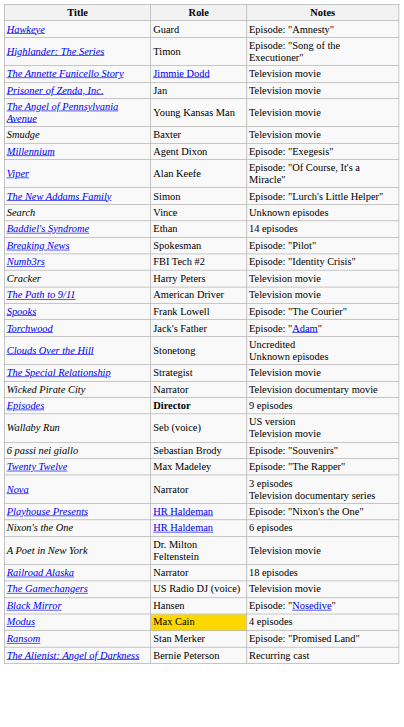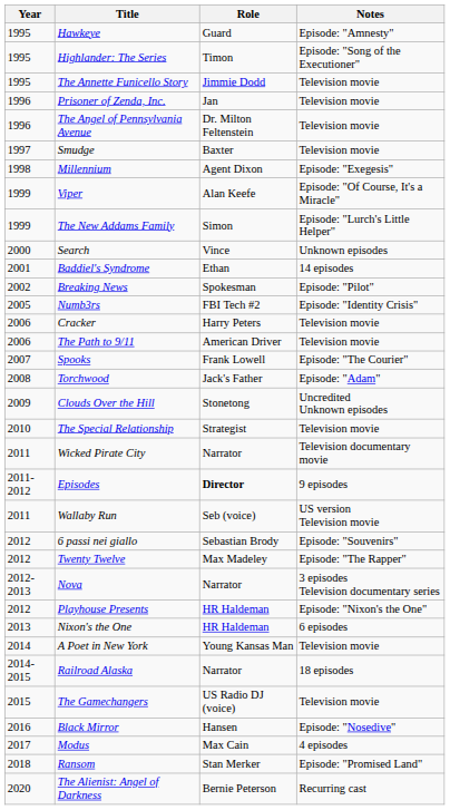 <table class="wikitable sortable">
 <tr>
+<th>Year</th>
 <th>Title</th>
 <th>Role</th>
 <th>Notes</th>
 </tr>
 <tr>
+<td>1995</td>
 <td><em><a href='#'>Hawkeye</a></em></td>
 <td>Guard</td>
 <td>Episode: "Amnesty"</td>
 </tr>
 <tr>
+<td>1995</td>
 <td><em><a href='#'>Highlander: The Series</a></em></td>
 <td>Timon</td>
 <td>Episode: "Song of the Executioner"</td>
 </tr>
 <tr>
+<td>1995</td>
 <td><em><a href='#'>The Annette Funicello Story</a></em></td>
 <td><a href='#'>Jimmie Dodd</a></td>
 <td>Television movie</td>
 </tr>
 <tr>
+<td>1996</td>
 <td><em><a href='#'>Prisoner of Zenda, Inc.</a></em></td>
 <td>Jan</td>
 <td>Television movie</td>
 </tr>
 <tr>
+<td>1996</td>
 <td><em><a href='#'>The Angel of Pennsylvania Avenue</a></em></td>
-<td>Young Kansas Man</td>
+<td>Dr. Milton Feltenstein</td>
 <td>Television movie</td>
 </tr>
 <tr>
+<td>1997</td>
 <td><em>Smudge</em></td>
 <td>Baxter</td>
 <td>Television movie</td>
 </tr>
 <tr>
+<td>1998</td>
 <td><em><a href='#'>Millennium</a></em></td>
 <td>Agent Dixon</td>
 <td>Episode: "Exegesis"</td>
 </tr>
 <tr>
+<td>1999</td>
 <td><em><a href='#'>Viper</a></em></td>
 <td>Alan Keefe</td>
 <td>Episode: "Of Course, It's a Miracle"</td>
 </tr>
 <tr>
+<td>1999</td>
 <td><em><a href='#'>The New Addams Family</a></em></td>
 <td>Simon</td>
 <td>Episode: "Lurch's Little Helper"</td>
 </tr>
 <tr>
+<td>2000</td>
 <td><em>Search</em></td>
 <td>Vince</td>
 <td>Unknown episodes</td>
 </tr>
 <tr>
+<td>2001</td>
 <td><em><a href='#'>Baddiel's Syndrome</a></em></td>
 <td>Ethan</td>
 <td>14 episodes</td>
 </tr>
 <tr>
+<td>2002</td>
 <td><em><a href='#'>Breaking News</a></em></td>
 <td>Spokesman</td>
 <td>Episode: "Pilot"</td>
 </tr>
 <tr>
+<td>2005</td>
 <td><em><a href='#'>Numb3rs</a></em></td>
 <td>FBI Tech #2</td>
 <td>Episode: "Identity Crisis"</td>
 </tr>
 <tr>
+<td>2006</td>
 <td><em>Cracker</em></td>
 <td>Harry Peters</td>
 <td>Television movie</td>
 </tr>
 <tr>
+<td>2006</td>
 <td><em><a href='#'>The Path to 9/11</a></em></td>
 <td>American Driver</td>
 <td>Television movie</td>
 </tr>
 <tr>
+<td>2007</td>
 <td><em><a href='#'>Spooks</a></em></td>
 <td>Frank Lowell</td>
 <td>Episode: "The Courier"</td>
 </tr>
 <tr>
+<td>2008</td>
 <td><em><a href='#'>Torchwood</a></em></td>
 <td>Jack's Father</td>
 <td>Episode: "<a href='#'>Adam</a>"</td>
 </tr>
 <tr>
+<td>2009</td>
 <td><em><a href='#'>Clouds Over the Hill</a></em></td>
 <td>Stonetong</td>
 <td>Uncredited<br>Unknown episodes</td>
 </tr>
 <tr>
+<td>2010</td>
 <td><em><a href='#'>The Special Relationship</a></em></td>
 <td>Strategist</td>
 <td>Television movie</td>
 </tr>
 <tr>
+<td>2011</td>
 <td><em>Wicked Pirate City</em></td>
 <td>Narrator</td>
 <td>Television documentary movie</td>
 </tr>
 <tr>
+<td>2011-2012</td>
 <td><em><a href='#'>Episodes</a></em></td>
 <td><strong>Director</strong></td>
 <td>9 episodes</td>
 </tr>
 <tr>
+<td>2011</td>
 <td><em>Wallaby Run</em></td>
 <td>Seb (voice)</td>
 <td>US version<br>Television movie</td>
 </tr>
 <tr>
+<td>2012</td>
 <td><em>6 passi nei giallo</em></td>
 <td>Sebastian Brody</td>
 <td>Episode: "Souvenirs"</td>
 </tr>
 <tr>
+<td>2012</td>
 <td><em><a href='#'>Twenty Twelve</a></em></td>
 <td>Max Madeley</td>
 <td>Episode: "The Rapper"</td>
 </tr>
 <tr>
+<td>2012-2013</td>
 <td><em><a href='#'>Nova</a></em></td>
 <td>Narrator</td>
 <td>3 episodes<br>Television documentary series</td>
 </tr>
 <tr>
+<td>2012</td>
 <td><em><a href='#'>Playhouse Presents</a></em></td>
 <td><a href='#'>HR Haldeman</a></td>
 <td>Episode: "Nixon's the One"</td>
 </tr>
 <tr>
+<td>2013</td>
 <td><em>Nixon's the One</em></td>
 <td><a href='#'>HR Haldeman</a></td>
 <td>6 episodes</td>
 </tr>
 <tr>
+<td>2014</td>
 <td><em>A Poet in New York</em></td>
-<td>Dr. Milton Feltenstein</td>
+<td>Young Kansas Man</td>
 <td>Television movie</td>
 </tr>
 <tr>
+<td>2014-2015</td>
 <td><em><a href='#'>Railroad Alaska</a></em></td>
 <td>Narrator</td>
 <td>18 episodes</td>
 </tr>
 <tr>
+<td>2015</td>
 <td><em><a href='#'>The Gamechangers</a></em></td>
 <td>US Radio DJ (voice)</td>
 <td>Television movie</td>
 </tr>
 <tr>
+<td>2016</td>
 <td><em><a href='#'>Black Mirror</a></em></td>
 <td>Hansen</td>
 <td>Episode: "<a href='#'>Nosedive</a>"</td>
 </tr>
 <tr>
+<td>2017</td>
 <td><em><a href='#'>Modus</a></em></td>
-<td style="background: gold;">Max Cain</td>
+<td>Max Cain</td>
 <td>4 episodes</td>
 </tr>
 <tr>
+<td>2018</td>
 <td><em><a href='#'>Ransom</a></em></td>
 <td>Stan Merker</td>
 <td>Episode: "Promised Land"</td>
 </tr>
 <tr>
+<td>2020</td>
 <td><em><a href='#'>The Alienist: Angel of Darkness</a></em></td>
 <td>Bernie Peterson</td>
 <td>Recurring cast</td>
 </tr>
 </table>
